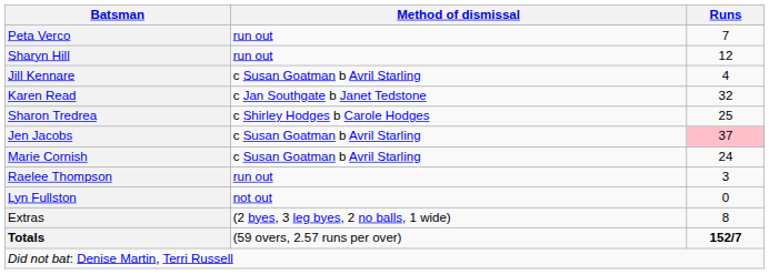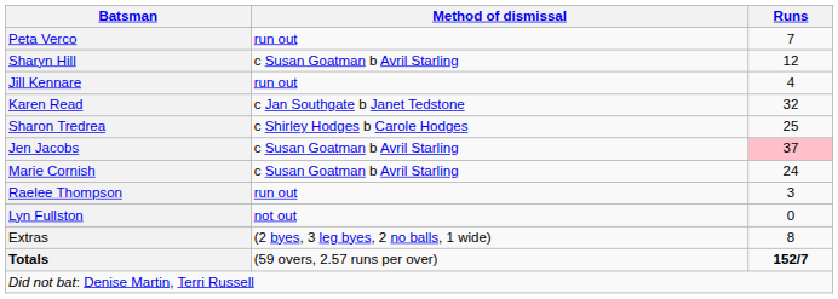 <table cellpadding="1" style="border:gray solid 1px; text-align:center; width:60%;" class="wikitable">
 <tr>
 <th scope="col"><a href='#'>Batsman</a></th>
 <th scope="col"><a href='#'>Method of dismissal</a></th>
 <th scope="col"><a href='#'>Runs</a></th>
 </tr>
 <tr>
 <th scope="row" style="font-weight: normal; text-align: left;"><a href='#'>Peta Verco</a></th>
 <td style=" text-align: left;"><a href='#'>run out</a></td>
 <td>7</td>
 </tr>
 <tr>
 <th scope="row" style="font-weight: normal; text-align: left;"><a href='#'>Sharyn Hill</a></th>
-<td style=" text-align: left;"><a href='#'>run out</a></td>
+<td style=" text-align: left;">c <a href='#'>Susan Goatman</a> b <a href='#'>Avril Starling</a></td>
 <td>12</td>
 </tr>
 <tr>
 <th scope="row" style="font-weight: normal; text-align: left;"><a href='#'>Jill Kennare</a></th>
-<td style=" text-align: left;">c <a href='#'>Susan Goatman</a> b <a href='#'>Avril Starling</a></td>
+<td style=" text-align: left;"><a href='#'>run out</a></td>
 <td>4</td>
 </tr>
 <tr>
 <th scope="row" style="font-weight: normal; text-align: left;"><a href='#'>Karen Read</a></th>
 <td style=" text-align: left;">c <a href='#'>Jan Southgate</a> b <a href='#'>Janet Tedstone</a></td>
 <td>32</td>
 </tr>
 <tr>
 <th scope="row" style="font-weight: normal; text-align: left;"><a href='#'>Sharon Tredrea</a> </th>
 <td style=" text-align: left;">c <a href='#'>Shirley Hodges</a>  b <a href='#'>Carole Hodges</a></td>
 <td>25</td>
 </tr>
 <tr>
 <th scope="row" style="font-weight: normal; text-align: left;"><a href='#'>Jen Jacobs</a></th>
 <td style=" text-align: left;">c <a href='#'>Susan Goatman</a> b <a href='#'>Avril Starling</a></td>
 <td style="background: pink;">37</td>
 </tr>
 <tr>
 <th scope="row" style="font-weight: normal; text-align: left;"><a href='#'>Marie Cornish</a></th>
 <td style=" text-align: left;">c <a href='#'>Susan Goatman</a> b <a href='#'>Avril Starling</a></td>
 <td>24</td>
 </tr>
 <tr>
 <th scope="row" style="font-weight: normal; text-align: left;"><a href='#'>Raelee Thompson</a></th>
 <td style=" text-align: left;"><a href='#'>run out</a></td>
 <td>3</td>
 </tr>
 <tr>
 <th scope="row" style="font-weight: normal; text-align: left;"><a href='#'>Lyn Fullston</a></th>
 <td style=" text-align: left;"><a href='#'>not out</a></td>
 <td>0</td>
 </tr>
 <tr>
 <th scope="row" style="font-weight: normal; text-align: left;">Extras</th>
 <td style=" text-align: left;">(2 <a href='#'>byes</a>, 3 <a href='#'>leg byes</a>, 2 <a href='#'>no balls</a>, 1 wide)</td>
 <td>8</td>
 </tr>
 <tr>
 <th scope="row" style="font-weight: normal; text-align: left;"><strong>Totals</strong></th>
 <td style=" text-align: left;">(59 overs, 2.57 runs per over)</td>
 <td><strong>152/7</strong></td>
 </tr>
 <tr style="text-align:left;">
 <td colspan="3"><em>Did not bat</em>: <a href='#'>Denise Martin</a>, <a href='#'>Terri Russell</a> </td>
 </tr>
 </table>
